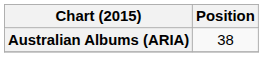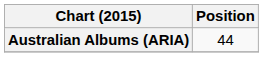 <table class="wikitable sortable plainrowheaders" style="text-align:center">
 <tr>
 <th scope="col">Chart (2015)</th>
 <th scope="col">Position</th>
 </tr>
 <tr>
 <th scope="row">Australian Albums (ARIA)</th>
-<td>38</td>
+<td>44</td>
 </tr>
 <tr>
 </tr>
 </table>
